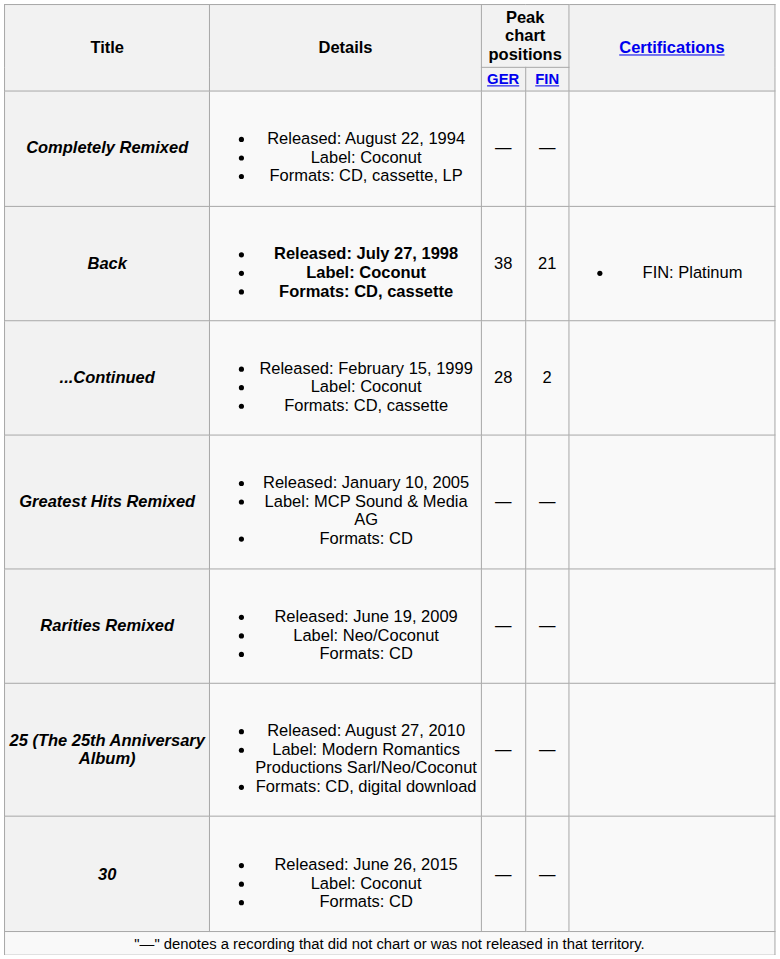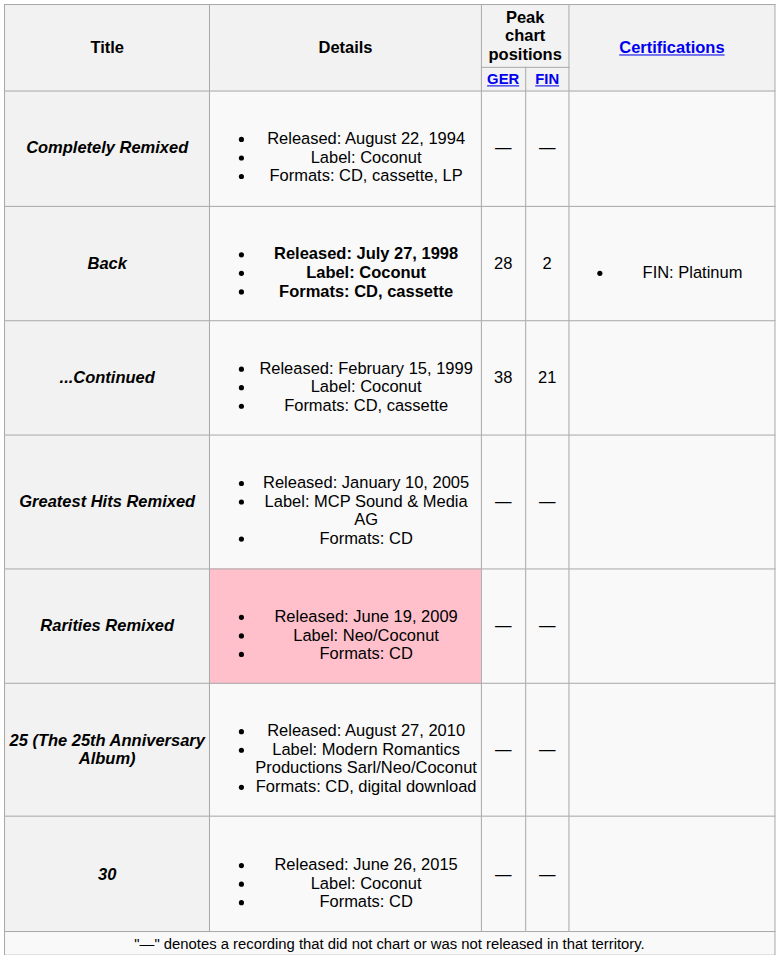 <table class="wikitable plainrowheaders" style="text-align:center;">
 <tr>
 <th scope="col" rowspan="2" style="width:12em;">Title</th>
 <th scope="col" rowspan="2" style="width:16em;">Details</th>
 <th scope="col" colspan="2">Peak chart positions</th>
 <th scope="col" rowspan="2" style="width:12em;"><a href='#'>Certifications</a></th>
 </tr>
 <tr>
 <th scope="col" style="width:2.5em;font-size:90%;"><a href='#'>GER</a><br></th>
 <th scope="col" style="width:2.5em;font-size:90%;"><a href='#'>FIN</a><br></th>
 </tr>
 <tr>
 <th scope="row"><em>Completely Remixed</em></th>
 <td><br><ul><li>Released: August 22, 1994</li><li>Label: Coconut</li><li>Formats: CD, cassette, LP</li></ul></td>
 <td>—</td>
 <td>—</td>
 <td></td>
 </tr>
 <tr>
 <th scope="row"><em>Back</em></th>
 <td><strong><br><ul><li>Released: July 27, 1998</li><li>Label: Coconut</li><li>Formats: CD, cassette</li></ul></strong></td>
-<td>38</td>
-<td>21</td>
+<td>28</td>
+<td>2</td>
 <td><br><ul><li>FIN: Platinum</li></ul></td>
 </tr>
 <tr>
 <th scope="row"><em>...Continued</em></th>
 <td><br><ul><li>Released: February 15, 1999</li><li>Label: Coconut</li><li>Formats: CD, cassette</li></ul></td>
-<td>28</td>
-<td>2</td>
+<td>38</td>
+<td>21</td>
 <td></td>
 </tr>
 <tr>
 <th scope="row"><em>Greatest Hits Remixed</em></th>
 <td><br><ul><li>Released: January 10, 2005</li><li>Label: MCP Sound & Media AG</li><li>Formats: CD</li></ul></td>
 <td>—</td>
 <td>—</td>
 <td></td>
 </tr>
 <tr>
 <th scope="row"><em>Rarities Remixed</em></th>
-<td><br><ul><li>Released: June 19, 2009</li><li>Label: Neo/Coconut</li><li>Formats: CD</li></ul></td>
+<td style="background: pink;"><br><ul><li>Released: June 19, 2009</li><li>Label: Neo/Coconut</li><li>Formats: CD</li></ul></td>
 <td>—</td>
 <td>—</td>
 <td></td>
 </tr>
 <tr>
 <th scope="row"><em>25 (The 25th Anniversary Album)</em></th>
 <td><br><ul><li>Released: August 27, 2010</li><li>Label: Modern Romantics Productions Sarl/Neo/Coconut</li><li>Formats: CD, digital download</li></ul></td>
 <td>—</td>
 <td>—</td>
 <td></td>
 </tr>
 <tr>
 <th scope="row"><em>30</em></th>
 <td><br><ul><li>Released: June 26, 2015</li><li>Label: Coconut</li><li>Formats: CD</li></ul></td>
 <td>—</td>
 <td>—</td>
 <td></td>
 </tr>
 <tr>
 <td colspan="14" style="font-size:90%">"—" denotes a recording that did not chart or was not released in that territory.</td>
 </tr>
 </table>
